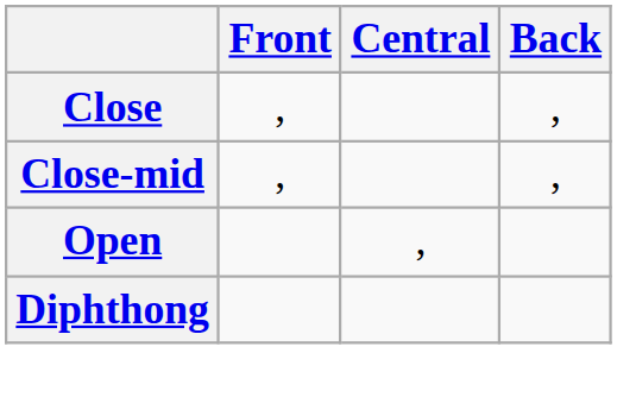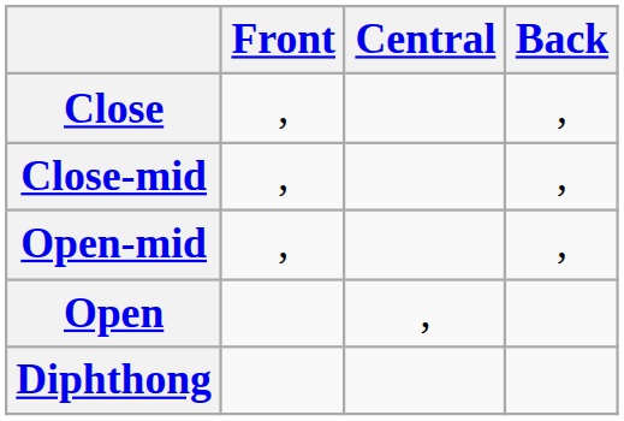 <table class="wikitable" style="text-align: center">
 <tr>
 <th> </th>
 <th><a href='#'>Front</a></th>
 <th><a href='#'>Central</a></th>
 <th><a href='#'>Back</a></th>
 </tr>
 <tr>
 <th><a href='#'>Close</a></th>
 <td>, </td>
 <td></td>
 <td>, </td>
 </tr>
 <tr>
 <th><a href='#'>Close-mid</a></th>
 <td>, </td>
 <td></td>
 <td>, </td>
 </tr>
 <tr>
+<th><a href='#'>Open-mid</a></th>
+<td>, </td>
+<td></td>
+<td>, </td>
+</tr>
+<tr>
 <th><a href='#'>Open</a></th>
 <td></td>
 <td>, </td>
 <td></td>
 </tr>
 <tr>
 <th><a href='#'>Diphthong</a></th>
 <td></td>
 <td></td>
 <td></td>
 </tr>
 </table>
